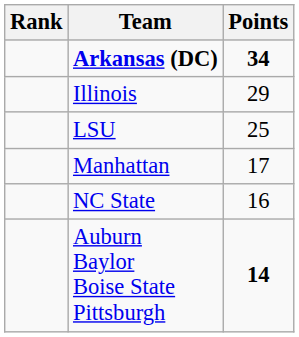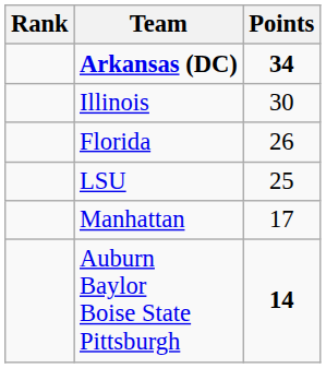 <table class="wikitable sortable" style="text-align:center">
 <tr>
 <th>Rank</th>
 <th>Team</th>
 <th>Points</th>
 </tr>
 <tr>
 <td></td>
 <td align="left"><strong><a href='#'>Arkansas</a></strong> <strong>(DC)</strong></td>
 <td><strong>34</strong></td>
 </tr>
 <tr>
 <td></td>
 <td align="left"><a href='#'>Illinois</a></td>
-<td>29</td>
+<td>30</td>
+</tr>
+<tr>
+<td></td>
+<td align="left"><a href='#'>Florida</a></td>
+<td>26</td>
 </tr>
 <tr>
 <td></td>
 <td align="left"><a href='#'>LSU</a></td>
 <td>25</td>
 </tr>
 <tr>
 <td></td>
 <td align="left"><a href='#'>Manhattan</a></td>
 <td>17</td>
 </tr>
 <tr>
 <td></td>
-<td align="left"><a href='#'>NC State</a></td>
-<td>16</td>
-</tr>
-<tr>
-<td></td>
 <td align="left"><a href='#'>Auburn</a><br><a href='#'>Baylor</a><br><a href='#'>Boise State</a><br><a href='#'>Pittsburgh</a></td>
 <td><strong>14</strong></td>
 </tr>
 </table>
